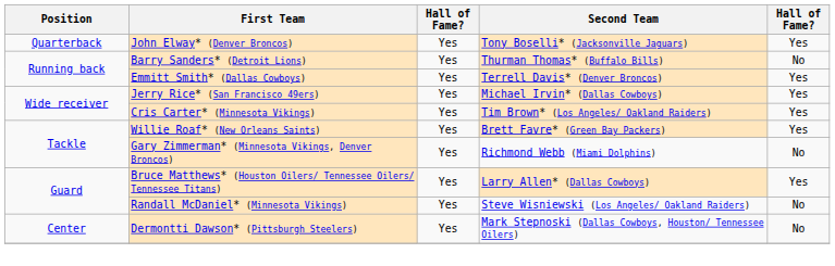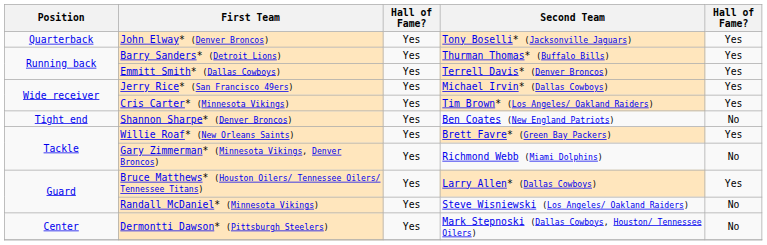 <table class="wikitable" width=80%>
 <tr>
 <th style="width:15%;">Position</th>
 <th style="width:35%;">First Team</th>
 <th style="width:7.5%;">Hall of Fame?</th>
 <th style="width:35%;">Second Team</th>
 <th style="width:7.5%;">Hall of Fame?</th>
 </tr>
 <tr>
 <td align=center><a href='#'>Quarterback</a></td>
 <td style="background-color:#FFE6BD"><a href='#'>John Elway</a>* <small>(<a href='#'>Denver Broncos</a>)</small></td>
 <td align=center>Yes</td>
 <td style="background-color:#FFE6BD"><a href='#'>Tony Boselli</a>*  <small>(<a href='#'>Jacksonville Jaguars</a>)</small></td>
 <td align=center>Yes</td>
 </tr>
 <tr>
 <td align=center rowspan="2"><a href='#'>Running back</a></td>
 <td style="background-color:#FFE6BD"><a href='#'>Barry Sanders</a>* <small>(<a href='#'>Detroit Lions</a>)</small></td>
 <td align=center>Yes</td>
 <td style="background-color:#FFE6BD"><a href='#'>Thurman Thomas</a>* <small>(<a href='#'>Buffalo Bills</a>)</small></td>
-<td align=center>No</td>
+<td align=center>Yes</td>
 </tr>
 <tr>
 <td style="background-color:#FFE6BD"><a href='#'>Emmitt Smith</a>* <small>(<a href='#'>Dallas Cowboys</a>)</small></td>
 <td align=center>Yes</td>
 <td style="background-color:#FFE6BD"><a href='#'>Terrell Davis</a>* <small>(<a href='#'>Denver Broncos</a>)</small></td>
 <td align=center>Yes</td>
 </tr>
 <tr>
 <td align=center rowspan="2"><a href='#'>Wide receiver</a></td>
 <td style="background-color:#FFE6BD"><a href='#'>Jerry Rice</a>* <small>(<a href='#'>San Francisco 49ers</a>)</small></td>
 <td align=center>Yes</td>
 <td style="background-color:#FFE6BD"><a href='#'>Michael Irvin</a>* <small>(<a href='#'>Dallas Cowboys</a>)</small></td>
 <td align=center>Yes</td>
 </tr>
 <tr>
 <td style="background-color:#FFE6BD"><a href='#'>Cris Carter</a>* <small>(<a href='#'>Minnesota Vikings</a>)</small></td>
 <td align=center>Yes</td>
 <td style="background-color:#FFE6BD"><a href='#'>Tim Brown</a>* <small>(<a href='#'>Los Angeles/ Oakland Raiders</a>)</small></td>
 <td align=center>Yes</td>
+</tr>
+<tr>
+<td align=center><a href='#'>Tight end</a></td>
+<td style="background-color:#FFE6BD"><a href='#'>Shannon Sharpe</a>* <small>(<a href='#'>Denver Broncos</a>)</small></td>
+<td align=center>Yes</td>
+<td><a href='#'>Ben Coates</a> <small>(<a href='#'>New England Patriots</a>)</small></td>
+<td align=center>No</td>
 </tr>
 <tr>
 <td align=center rowspan="2"><a href='#'>Tackle</a></td>
 <td style="background-color:#FFE6BD"><a href='#'>Willie Roaf</a>* <small>(<a href='#'>New Orleans Saints</a>)</small></td>
 <td align=center>Yes</td>
 <td style="background-color:#FFE6BD"><a href='#'>Brett Favre</a>* <small>(<a href='#'>Green Bay Packers</a>)</small></td>
 <td align=center>Yes</td>
 </tr>
 <tr>
 <td style="background-color:#FFE6BD"><a href='#'>Gary Zimmerman</a>* <small>(<a href='#'>Minnesota Vikings</a>, <a href='#'>Denver Broncos</a>)</small></td>
 <td align=center>Yes</td>
 <td><a href='#'>Richmond Webb</a> <small>(<a href='#'>Miami Dolphins</a>)</small></td>
 <td align=center>No</td>
 </tr>
 <tr>
 <td align=center rowspan="2"><a href='#'>Guard</a></td>
 <td style="background-color:#FFE6BD"><a href='#'>Bruce Matthews</a>* <small>(<a href='#'>Houston Oilers/ Tennessee Oilers/ Tennessee Titans</a>)</small></td>
 <td align=center>Yes</td>
 <td style="background-color:#FFE6BD"><a href='#'>Larry Allen</a>* <small>(<a href='#'>Dallas Cowboys</a>)</small></td>
 <td align=center>Yes</td>
 </tr>
 <tr>
 <td style="background-color:#FFE6BD"><a href='#'>Randall McDaniel</a>* <small>(<a href='#'>Minnesota Vikings</a>)</small></td>
 <td align=center>Yes</td>
 <td><a href='#'>Steve Wisniewski</a> <small>(<a href='#'>Los Angeles/ Oakland Raiders</a>)</small></td>
 <td align=center>No</td>
 </tr>
 <tr>
 <td align=center><a href='#'>Center</a></td>
 <td style="background-color:#FFE6BD"><a href='#'>Dermontti Dawson</a>* <small>(<a href='#'>Pittsburgh Steelers</a>)</small></td>
 <td align=center>Yes</td>
 <td><a href='#'>Mark Stepnoski</a> <small>(<a href='#'>Dallas Cowboys</a>, <a href='#'>Houston/ Tennessee Oilers</a>)</small></td>
 <td align=center>No</td>
 </tr>
 <tr>
 </tr>
 </table>
